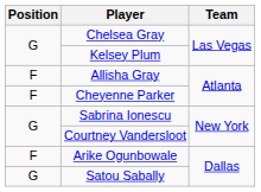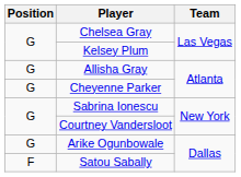 <table class="wikitable sortable" style="text-align:center;">
 <tr>
 <th>Position</th>
 <th>Player</th>
 <th>Team</th>
 </tr>
 <tr>
 <td rowspan=2>G</td>
 <td><a href='#'>Chelsea Gray</a></td>
 <td rowspan=2><a href='#'>Las Vegas</a></td>
 </tr>
 <tr>
 <td><a href='#'>Kelsey Plum</a></td>
 </tr>
 <tr>
-<td>F</td>
+<td>G</td>
 <td><a href='#'>Allisha Gray</a></td>
 <td rowspan=2><a href='#'>Atlanta</a></td>
 </tr>
 <tr>
-<td>F</td>
+<td>G</td>
 <td><a href='#'>Cheyenne Parker</a></td>
 </tr>
 <tr>
 <td rowspan=2>G</td>
 <td><a href='#'>Sabrina Ionescu</a></td>
 <td rowspan=2><a href='#'>New York</a></td>
 </tr>
 <tr>
 <td><a href='#'>Courtney Vandersloot</a></td>
 </tr>
 <tr>
-<td>F</td>
+<td>G</td>
 <td><a href='#'>Arike Ogunbowale</a></td>
 <td rowspan=2><a href='#'>Dallas</a></td>
 </tr>
 <tr>
-<td>G</td>
+<td>F</td>
 <td><a href='#'>Satou Sabally</a></td>
 </tr>
 </table>
